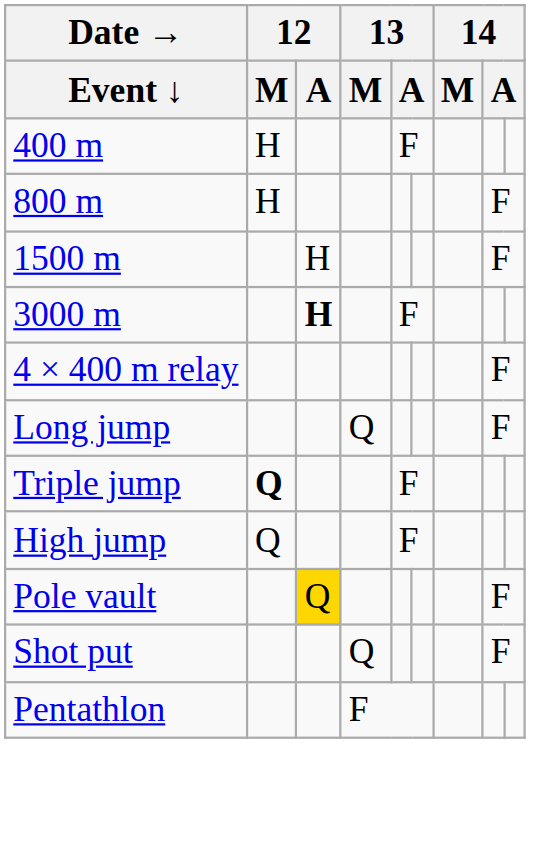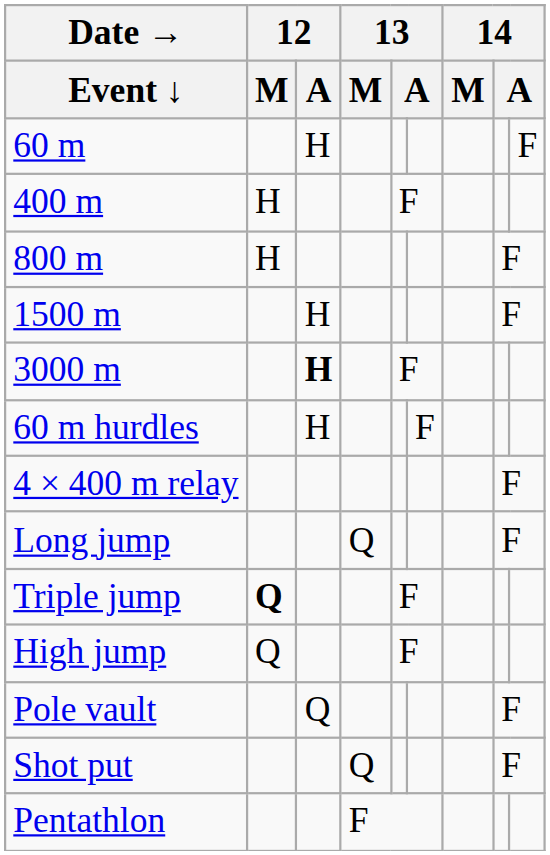 <table class="wikitable athletics-schedule">
 <tr>
 <th>Date →</th>
 <th colspan=2>12</th>
 <th colspan=3>13</th>
 <th colspan="3">14</th>
 </tr>
 <tr>
 <th>Event ↓</th>
 <th>M</th>
 <th>A</th>
 <th>M</th>
 <th colspan=2>A</th>
 <th>M</th>
 <th colspan="2">A</th>
+</tr>
+<tr>
+<td class="event"><a href='#'>60 m</a></td>
+<td></td>
+<td class="heats">H</td>
+<td></td>
+<td></td>
+<td></td>
+<td></td>
+<td class="semifinals"></td>
+<td class="final">F</td>
 </tr>
 <tr>
 <td class="event"><a href='#'>400 m</a></td>
 <td class="heats">H</td>
 <td class="semifinals"></td>
 <td></td>
 <td class="final" colspan="2">F</td>
 <td></td>
 <td></td>
 </tr>
 <tr>
 <td class="event"><a href='#'>800 m</a></td>
 <td class="heats">H</td>
 <td></td>
 <td></td>
 <td></td>
 <td></td>
 <td></td>
 <td class="final" colspan="2">F</td>
 </tr>
 <tr>
 <td class="event"><a href='#'>1500 m</a></td>
 <td></td>
 <td class="heats">H</td>
 <td></td>
 <td></td>
 <td></td>
 <td></td>
 <td class="final" colspan="2">F</td>
 </tr>
 <tr>
 <td class="event"><a href='#'>3000 m</a></td>
 <td></td>
 <td class="heats"><strong>H</strong></td>
 <td></td>
 <td class="final" colspan="2">F</td>
+<td></td>
+<td></td>
+</tr>
+<tr>
+<td class="event"><a href='#'>60 m hurdles</a></td>
+<td></td>
+<td class="heats">H</td>
+<td></td>
+<td class="semifinals"></td>
+<td class="final">F</td>
+<td></td>
 <td></td>
 <td></td>
 </tr>
 <tr>
 <td class="event"><a href='#'>4 × 400 m relay</a></td>
 <td></td>
 <td></td>
 <td></td>
 <td></td>
 <td></td>
 <td></td>
 <td class="final" colspan="2">F</td>
 </tr>
 <tr>
 <td class="event"><a href='#'>Long jump</a></td>
 <td></td>
 <td></td>
 <td class="qualifiers">Q</td>
 <td></td>
 <td></td>
 <td></td>
 <td class="final" colspan="2">F</td>
 </tr>
 <tr>
 <td class="event"><a href='#'>Triple jump</a></td>
 <td class="qualifiers"><strong>Q</strong></td>
 <td></td>
 <td></td>
 <td class="final" colspan="2">F</td>
 <td></td>
 <td></td>
 <td></td>
 </tr>
 <tr>
 <td class="event"><a href='#'>High jump</a></td>
 <td class="qualifiers">Q</td>
 <td></td>
 <td></td>
 <td class="final" colspan="2">F</td>
 <td></td>
 <td></td>
 </tr>
 <tr>
 <td class="event"><a href='#'>Pole vault</a></td>
 <td></td>
-<td class="qualifiers" style="background: gold;">Q</td>
+<td class="qualifiers">Q</td>
 <td></td>
 <td></td>
 <td></td>
 <td></td>
 <td class="final" colspan="2">F</td>
 </tr>
 <tr>
 <td class="event"><a href='#'>Shot put</a></td>
 <td></td>
 <td></td>
 <td class="qualifiers">Q</td>
 <td></td>
 <td></td>
 <td></td>
 <td class="final" colspan="2">F</td>
 </tr>
 <tr>
 <td class="event"><a href='#'>Pentathlon</a></td>
 <td></td>
 <td></td>
 <td class="final" colspan="3">F</td>
 <td></td>
 <td></td>
 <td></td>
 </tr>
 </table>
